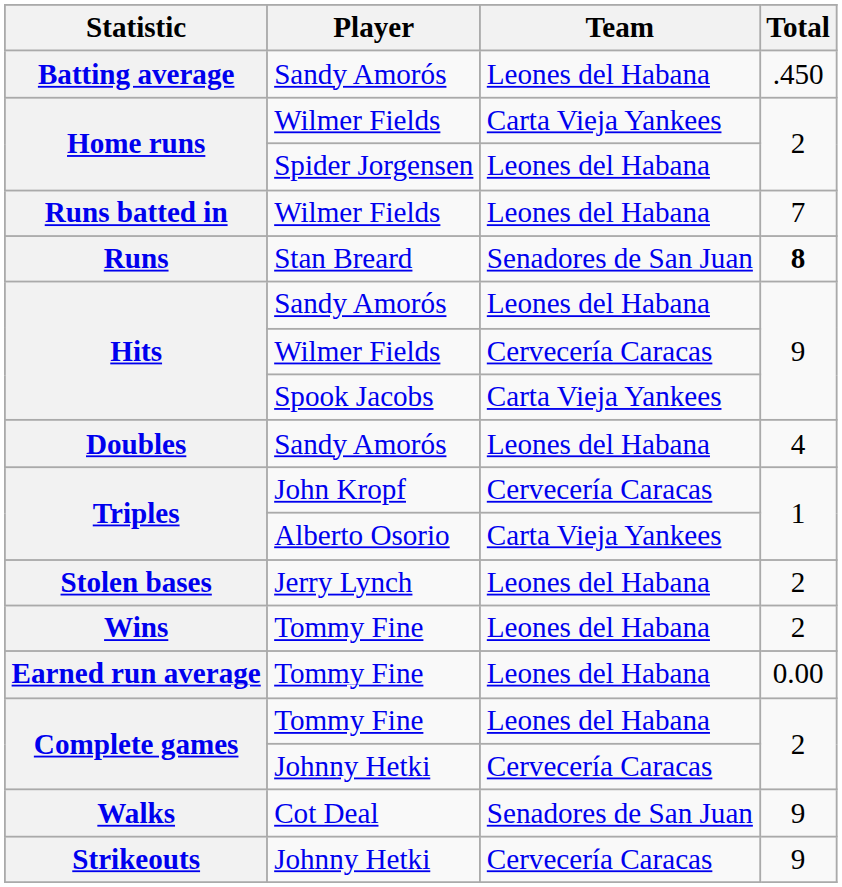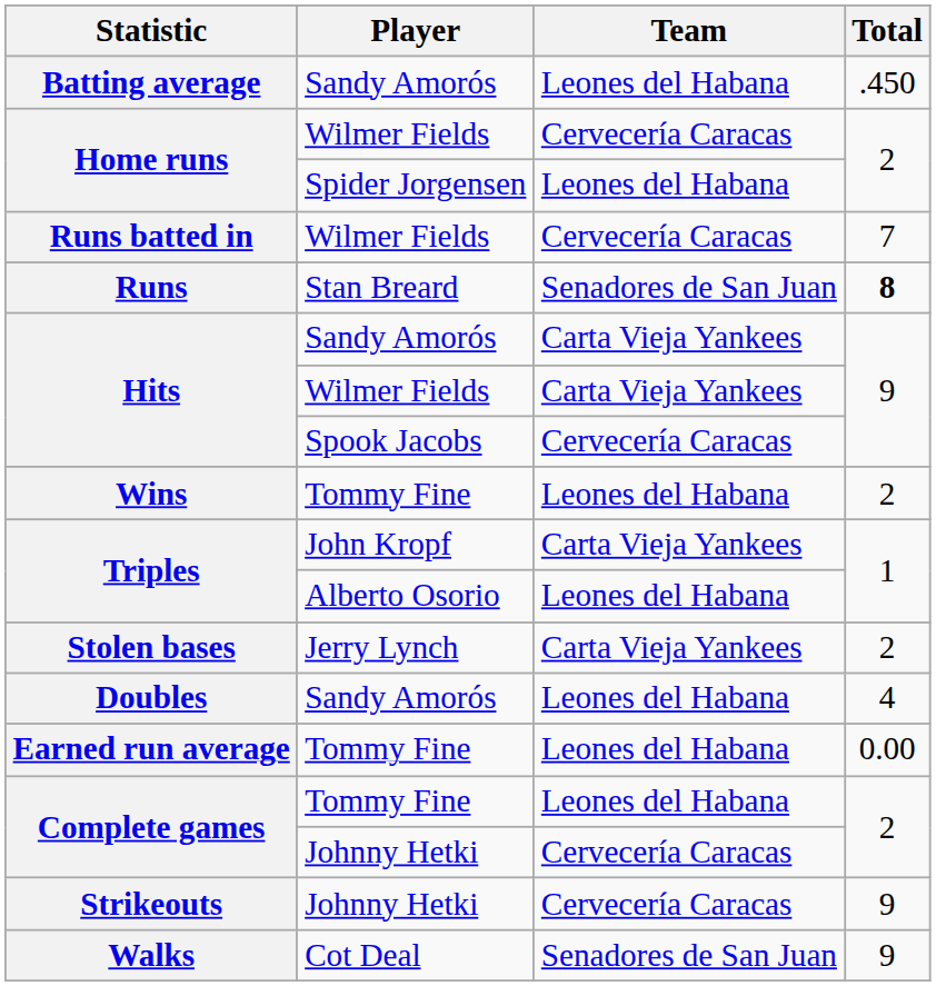 <table class="wikitable plainrowheaders">
 <tr>
 <th scope="col">Statistic</th>
 <th scope="col">Player</th>
 <th scope="col">Team</th>
 <th scope="col">Total</th>
 </tr>
 <tr>
 <th scope="row"><strong><a href='#'>Batting average</a></strong></th>
 <td> <a href='#'>Sandy Amorós</a></td>
 <td> <a href='#'>Leones del Habana</a></td>
 <td align=center>.450</td>
 </tr>
 <tr>
 <th scope="row" rowspan=2><strong><a href='#'>Home runs</a></strong></th>
 <td> <a href='#'>Wilmer Fields</a></td>
-<td> <a href='#'>Carta Vieja Yankees</a></td>
+<td> <a href='#'>Cervecería Caracas</a></td>
 <td align=center rowspan=2>2</td>
 </tr>
 <tr>
 <td> <a href='#'>Spider Jorgensen</a></td>
 <td> <a href='#'>Leones del Habana</a></td>
 </tr>
 <tr>
 <th scope="row"><strong><a href='#'>Runs batted in</a></strong></th>
 <td> <a href='#'>Wilmer Fields</a></td>
-<td> <a href='#'>Leones del Habana</a></td>
+<td> <a href='#'>Cervecería Caracas</a></td>
 <td align=center>7</td>
 </tr>
 <tr>
 <th scope="row"><strong><a href='#'>Runs</a></strong></th>
 <td> <a href='#'>Stan Breard</a></td>
 <td> <a href='#'>Senadores de San Juan</a></td>
 <td align=center><strong>8</strong></td>
 </tr>
 <tr>
 <th scope="row" rowspan=3><strong><a href='#'>Hits</a></strong></th>
 <td> <a href='#'>Sandy Amorós</a></td>
-<td> <a href='#'>Leones del Habana</a></td>
+<td> <a href='#'>Carta Vieja Yankees</a></td>
 <td align=center rowspan=3>9</td>
 </tr>
 <tr>
 <td> <a href='#'>Wilmer Fields</a></td>
+<td> <a href='#'>Carta Vieja Yankees</a></td>
+</tr>
+<tr>
+<td> <a href='#'>Spook Jacobs</a></td>
 <td> <a href='#'>Cervecería Caracas</a></td>
 </tr>
 <tr>
-<td> <a href='#'>Spook Jacobs</a></td>
+<th scope="row"><strong><a href='#'>Wins</a></strong></th>
+<td> <a href='#'>Tommy Fine</a></td>
+<td> <a href='#'>Leones del Habana</a></td>
+<td align=center>2</td>
+</tr>
+<tr>
+<th scope="row" rowspan=2><strong><a href='#'>Triples</a></strong></th>
+<td> <a href='#'>John Kropf</a></td>
 <td> <a href='#'>Carta Vieja Yankees</a></td>
+<td align=center rowspan=2>1</td>
+</tr>
+<tr>
+<td> <a href='#'>Alberto Osorio</a></td>
+<td> <a href='#'>Leones del Habana</a></td>
+</tr>
+<tr>
+<th scope="row"><strong><a href='#'>Stolen bases</a></strong></th>
+<td> <a href='#'>Jerry Lynch</a></td>
+<td> <a href='#'>Carta Vieja Yankees</a></td>
+<td align=center>2</td>
 </tr>
 <tr>
 <th scope="row"><strong><a href='#'>Doubles</a></strong></th>
 <td> <a href='#'>Sandy Amorós</a></td>
 <td> <a href='#'>Leones del Habana</a></td>
 <td align=center>4</td>
-</tr>
-<tr>
-<th scope="row" rowspan=2><strong><a href='#'>Triples</a></strong></th>
-<td> <a href='#'>John Kropf</a></td>
-<td> <a href='#'>Cervecería Caracas</a></td>
-<td align=center rowspan=2>1</td>
-</tr>
-<tr>
-<td> <a href='#'>Alberto Osorio</a></td>
-<td> <a href='#'>Carta Vieja Yankees</a></td>
-</tr>
-<tr>
-<th scope="row"><strong><a href='#'>Stolen bases</a></strong></th>
-<td> <a href='#'>Jerry Lynch</a></td>
-<td> <a href='#'>Leones del Habana</a></td>
-<td align=center>2</td>
-</tr>
-<tr>
-<th scope="row"><strong><a href='#'>Wins</a></strong></th>
-<td> <a href='#'>Tommy Fine</a></td>
-<td> <a href='#'>Leones del Habana</a></td>
-<td align=center>2</td>
 </tr>
 <tr>
 <th scope="row"><strong><a href='#'>Earned run average</a></strong></th>
 <td> <a href='#'>Tommy Fine</a></td>
 <td> <a href='#'>Leones del Habana</a></td>
 <td align=center>0.00</td>
 </tr>
 <tr>
 <th scope="row" rowspan=2><strong><a href='#'>Complete games</a></strong></th>
 <td> <a href='#'>Tommy Fine</a></td>
 <td> <a href='#'>Leones del Habana</a></td>
 <td align=center rowspan=2>2</td>
 </tr>
 <tr>
 <td> <a href='#'>Johnny Hetki</a></td>
 <td> <a href='#'>Cervecería Caracas</a></td>
 </tr>
 <tr>
+<th scope="row"><strong><a href='#'>Strikeouts</a></strong></th>
+<td> <a href='#'>Johnny Hetki</a></td>
+<td> <a href='#'>Cervecería Caracas</a></td>
+<td align=center>9</td>
+</tr>
+<tr>
 <th scope="row"><strong><a href='#'>Walks</a></strong></th>
 <td> <a href='#'>Cot Deal</a></td>
 <td> <a href='#'>Senadores de San Juan</a></td>
 <td align=center>9</td>
 </tr>
-<tr>
-<th scope="row"><strong><a href='#'>Strikeouts</a></strong></th>
-<td> <a href='#'>Johnny Hetki</a></td>
-<td> <a href='#'>Cervecería Caracas</a></td>
-<td align=center>9</td>
-</tr>
 </table>
